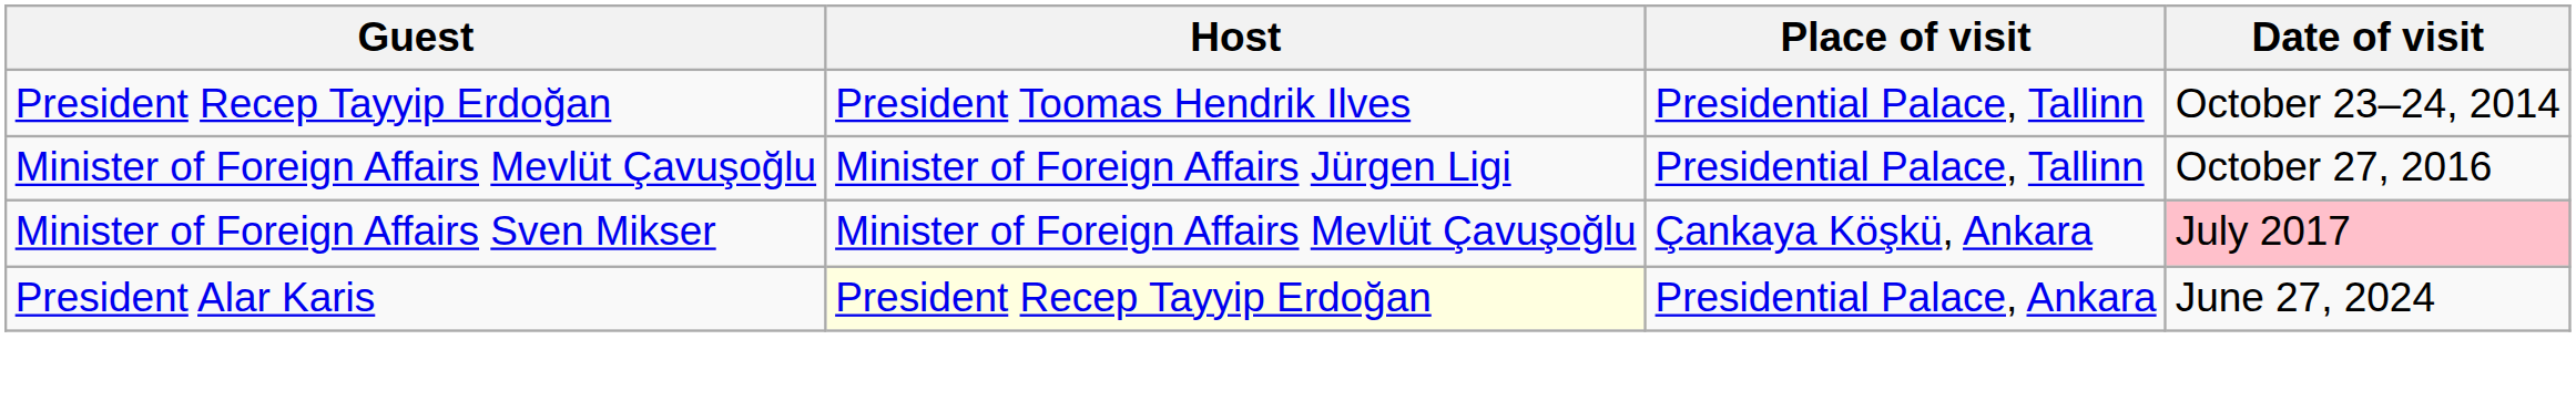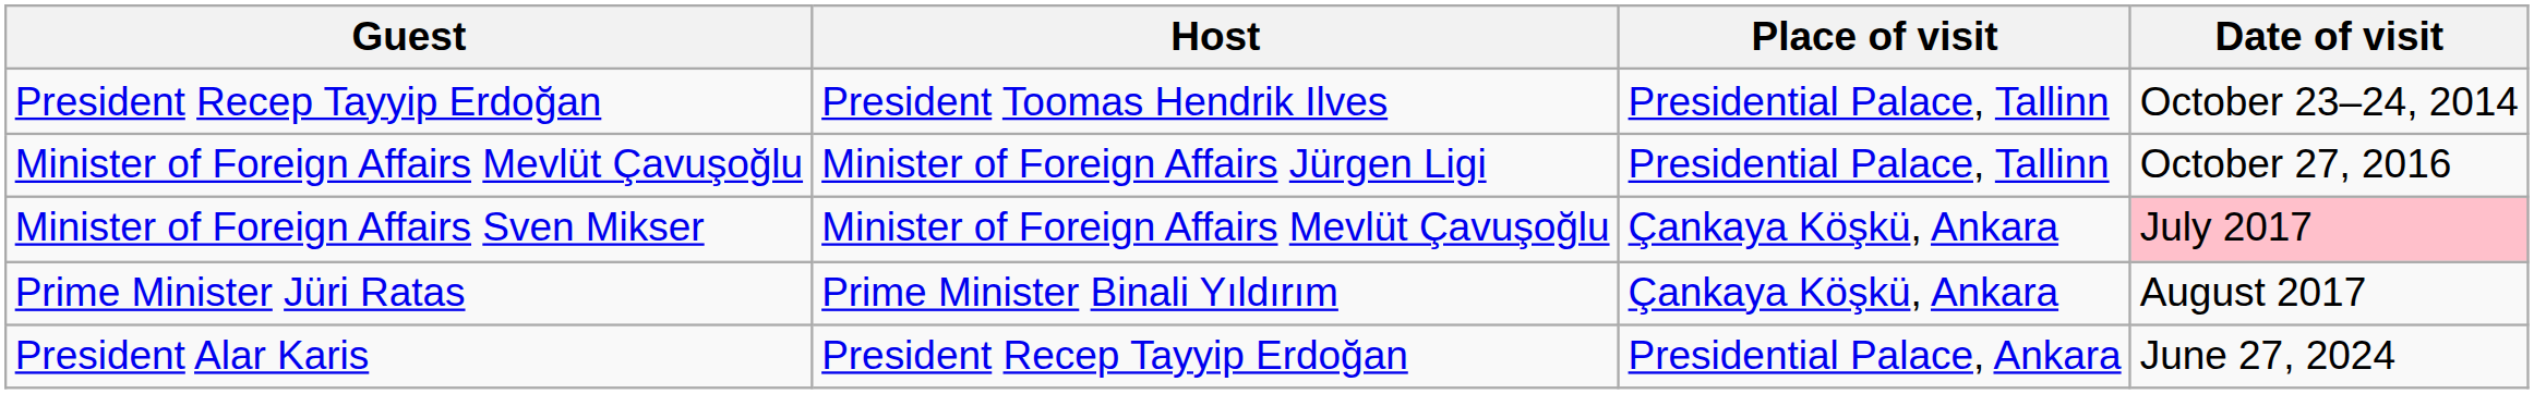 <table class="wikitable" border="1">
 <tr>
 <th>Guest</th>
 <th>Host</th>
 <th>Place of visit</th>
 <th>Date of visit</th>
 </tr>
 <tr>
 <td> <a href='#'>President</a> <a href='#'>Recep Tayyip Erdoğan</a></td>
 <td> <a href='#'>President</a> <a href='#'>Toomas Hendrik Ilves</a></td>
 <td><a href='#'>Presidential Palace</a>, <a href='#'>Tallinn</a></td>
 <td>October 23–24, 2014</td>
 </tr>
 <tr>
 <td> <a href='#'>Minister of Foreign Affairs</a> <a href='#'>Mevlüt Çavuşoğlu</a></td>
 <td> <a href='#'>Minister of Foreign Affairs</a> <a href='#'>Jürgen Ligi</a></td>
 <td><a href='#'>Presidential Palace</a>, <a href='#'>Tallinn</a></td>
 <td>October 27, 2016</td>
 </tr>
 <tr>
 <td> <a href='#'>Minister of Foreign Affairs</a> <a href='#'>Sven Mikser</a></td>
 <td> <a href='#'>Minister of Foreign Affairs</a> <a href='#'>Mevlüt Çavuşoğlu</a></td>
 <td><a href='#'>Çankaya Köşkü</a>, <a href='#'>Ankara</a></td>
 <td style="background: pink;">July 2017</td>
 </tr>
 <tr>
+<td> <a href='#'>Prime Minister</a> <a href='#'>Jüri Ratas</a></td>
+<td> <a href='#'>Prime Minister</a> <a href='#'>Binali Yıldırım</a></td>
+<td><a href='#'>Çankaya Köşkü</a>, <a href='#'>Ankara</a></td>
+<td>August 2017</td>
+</tr>
+<tr>
 <td> <a href='#'>President</a> <a href='#'>Alar Karis</a></td>
-<td style="background: lightyellow;"> <a href='#'>President</a> <a href='#'>Recep Tayyip Erdoğan</a></td>
+<td> <a href='#'>President</a> <a href='#'>Recep Tayyip Erdoğan</a></td>
 <td><a href='#'>Presidential Palace</a>, <a href='#'>Ankara</a></td>
 <td>June 27, 2024</td>
 </tr>
 </table>
